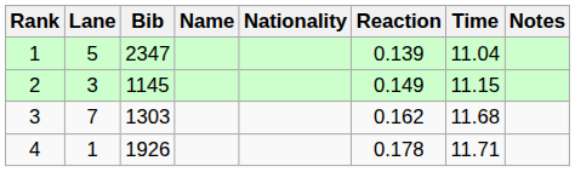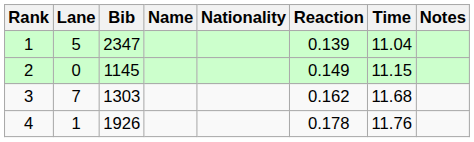 <table class="wikitable sortable" style="text-align:center">
 <tr>
 <th>Rank</th>
 <th>Lane</th>
 <th>Bib</th>
 <th>Name</th>
 <th>Nationality</th>
 <th>Reaction</th>
 <th>Time</th>
 <th>Notes</th>
 </tr>
 <tr bgcolor=ccffcc>
 <td>1</td>
 <td>5</td>
 <td>2347</td>
 <td align=left></td>
 <td align=left></td>
 <td>0.139</td>
 <td>11.04</td>
 <td><strong></strong></td>
 </tr>
 <tr bgcolor=ccffcc>
 <td>2</td>
-<td>3</td>
+<td>0</td>
 <td>1145</td>
 <td align=left></td>
 <td align=left></td>
 <td>0.149</td>
 <td>11.15</td>
 <td><strong></strong></td>
 </tr>
 <tr>
 <td>3</td>
 <td>7</td>
 <td>1303</td>
 <td align=left></td>
 <td align=left></td>
 <td>0.162</td>
 <td>11.68</td>
 <td></td>
 </tr>
 <tr>
 <td>4</td>
 <td>1</td>
 <td>1926</td>
 <td align=left></td>
 <td align=left></td>
 <td>0.178</td>
-<td>11.71</td>
+<td>11.76</td>
 <td></td>
 </tr>
 </table>
